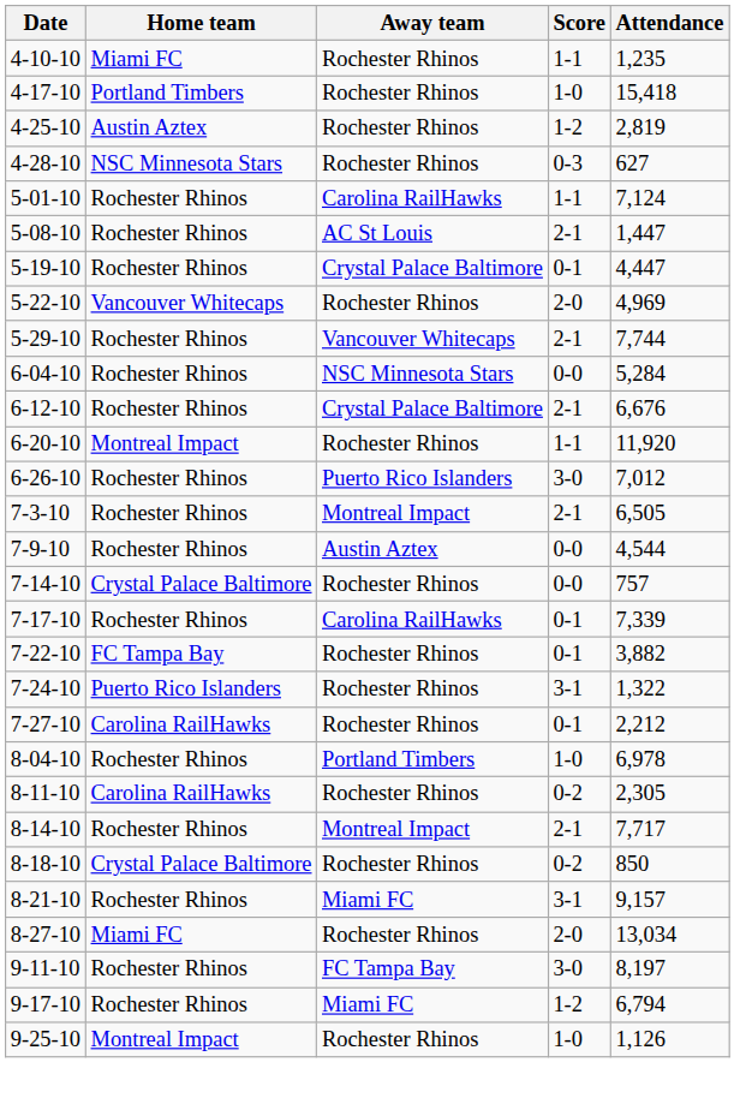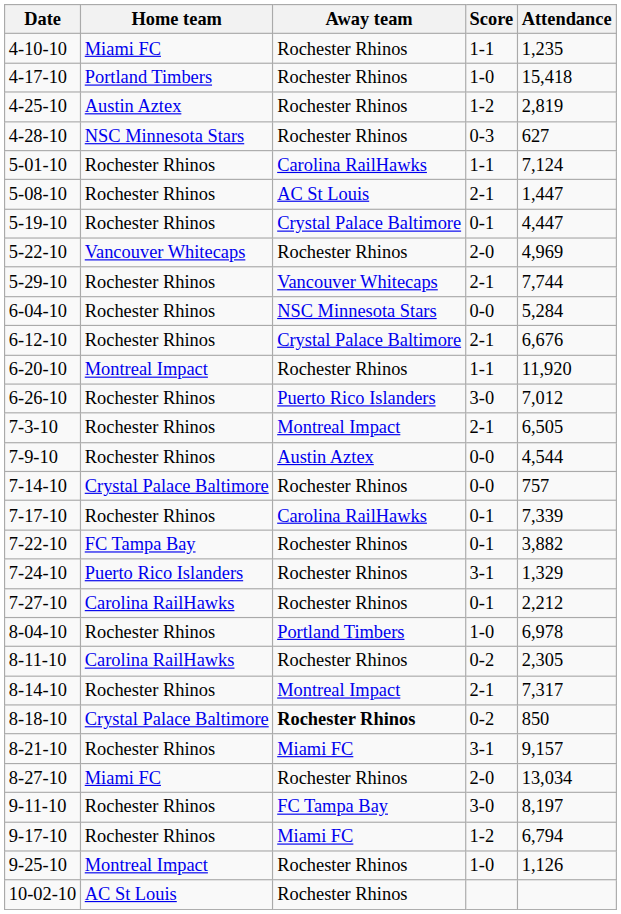 <table class="wikitable" border="1">
 <tr>
 <th>Date</th>
 <th>Home team</th>
 <th>Away team</th>
 <th>Score</th>
 <th>Attendance</th>
 </tr>
 <tr>
 <td>4-10-10</td>
 <td><a href='#'>Miami FC</a></td>
 <td>Rochester Rhinos</td>
 <td>1-1</td>
 <td>1,235</td>
 </tr>
 <tr>
 <td>4-17-10</td>
 <td><a href='#'>Portland Timbers</a></td>
 <td>Rochester Rhinos</td>
 <td>1-0</td>
 <td>15,418</td>
 </tr>
 <tr>
 <td>4-25-10</td>
 <td><a href='#'>Austin Aztex</a></td>
 <td>Rochester Rhinos</td>
 <td>1-2</td>
 <td>2,819</td>
 </tr>
 <tr>
 <td>4-28-10</td>
 <td><a href='#'>NSC Minnesota Stars</a></td>
 <td>Rochester Rhinos</td>
 <td>0-3</td>
 <td>627</td>
 </tr>
 <tr>
 <td>5-01-10</td>
 <td>Rochester Rhinos</td>
 <td><a href='#'>Carolina RailHawks</a></td>
 <td>1-1</td>
 <td>7,124</td>
 </tr>
 <tr>
 <td>5-08-10</td>
 <td>Rochester Rhinos</td>
 <td><a href='#'>AC St Louis</a></td>
 <td>2-1</td>
 <td>1,447</td>
 </tr>
 <tr>
 <td>5-19-10</td>
 <td>Rochester Rhinos</td>
 <td><a href='#'>Crystal Palace Baltimore</a></td>
 <td>0-1</td>
 <td>4,447</td>
 </tr>
 <tr>
 <td>5-22-10</td>
 <td><a href='#'>Vancouver Whitecaps</a></td>
 <td>Rochester Rhinos</td>
 <td>2-0</td>
 <td>4,969</td>
 </tr>
 <tr>
 <td>5-29-10</td>
 <td>Rochester Rhinos</td>
 <td><a href='#'>Vancouver Whitecaps</a></td>
 <td>2-1</td>
 <td>7,744</td>
 </tr>
 <tr>
 <td>6-04-10</td>
 <td>Rochester Rhinos</td>
 <td><a href='#'>NSC Minnesota Stars</a></td>
 <td>0-0</td>
 <td>5,284</td>
 </tr>
 <tr>
 <td>6-12-10</td>
 <td>Rochester Rhinos</td>
 <td><a href='#'>Crystal Palace Baltimore</a></td>
 <td>2-1</td>
 <td>6,676</td>
 </tr>
 <tr>
 <td>6-20-10</td>
 <td><a href='#'>Montreal Impact</a></td>
 <td>Rochester Rhinos</td>
 <td>1-1</td>
 <td>11,920</td>
 </tr>
 <tr>
 <td>6-26-10</td>
 <td>Rochester Rhinos</td>
 <td><a href='#'>Puerto Rico Islanders</a></td>
 <td>3-0</td>
 <td>7,012</td>
 </tr>
 <tr>
 <td>7-3-10</td>
 <td>Rochester Rhinos</td>
 <td><a href='#'>Montreal Impact</a></td>
 <td>2-1</td>
 <td>6,505</td>
 </tr>
 <tr>
 <td>7-9-10</td>
 <td>Rochester Rhinos</td>
 <td><a href='#'>Austin Aztex</a></td>
 <td>0-0</td>
 <td>4,544</td>
 </tr>
 <tr>
 <td>7-14-10</td>
 <td><a href='#'>Crystal Palace Baltimore</a></td>
 <td>Rochester Rhinos</td>
 <td>0-0</td>
 <td>757</td>
 </tr>
 <tr>
 <td>7-17-10</td>
 <td>Rochester Rhinos</td>
 <td><a href='#'>Carolina RailHawks</a></td>
 <td>0-1</td>
 <td>7,339</td>
 </tr>
 <tr>
 <td>7-22-10</td>
 <td><a href='#'>FC Tampa Bay</a></td>
 <td>Rochester Rhinos</td>
 <td>0-1</td>
 <td>3,882</td>
 </tr>
 <tr>
 <td>7-24-10</td>
 <td><a href='#'>Puerto Rico Islanders</a></td>
 <td>Rochester Rhinos</td>
 <td>3-1</td>
-<td>1,322</td>
+<td>1,329</td>
 </tr>
 <tr>
 <td>7-27-10</td>
 <td><a href='#'>Carolina RailHawks</a></td>
 <td>Rochester Rhinos</td>
 <td>0-1</td>
 <td>2,212</td>
 </tr>
 <tr>
 <td>8-04-10</td>
 <td>Rochester Rhinos</td>
 <td><a href='#'>Portland Timbers</a></td>
 <td>1-0</td>
 <td>6,978</td>
 </tr>
 <tr>
 <td>8-11-10</td>
 <td><a href='#'>Carolina RailHawks</a></td>
 <td>Rochester Rhinos</td>
 <td>0-2</td>
 <td>2,305</td>
 </tr>
 <tr>
 <td>8-14-10</td>
 <td>Rochester Rhinos</td>
 <td><a href='#'>Montreal Impact</a></td>
 <td>2-1</td>
-<td>7,717</td>
+<td>7,317</td>
 </tr>
 <tr>
 <td>8-18-10</td>
 <td><a href='#'>Crystal Palace Baltimore</a></td>
-<td>Rochester Rhinos</td>
+<td><strong>Rochester Rhinos</strong></td>
 <td>0-2</td>
 <td>850</td>
 </tr>
 <tr>
 <td>8-21-10</td>
 <td>Rochester Rhinos</td>
 <td><a href='#'>Miami FC</a></td>
 <td>3-1</td>
 <td>9,157</td>
 </tr>
 <tr>
 <td>8-27-10</td>
 <td><a href='#'>Miami FC</a></td>
 <td>Rochester Rhinos</td>
 <td>2-0</td>
 <td>13,034</td>
 </tr>
 <tr>
 <td>9-11-10</td>
 <td>Rochester Rhinos</td>
 <td><a href='#'>FC Tampa Bay</a></td>
 <td>3-0</td>
 <td>8,197</td>
 </tr>
 <tr>
 <td>9-17-10</td>
 <td>Rochester Rhinos</td>
 <td><a href='#'>Miami FC</a></td>
 <td>1-2</td>
 <td>6,794</td>
 </tr>
 <tr>
 <td>9-25-10</td>
 <td><a href='#'>Montreal Impact</a></td>
 <td>Rochester Rhinos</td>
 <td>1-0</td>
 <td>1,126</td>
 </tr>
+<tr>
+<td>10-02-10</td>
+<td><a href='#'>AC St Louis</a></td>
+<td>Rochester Rhinos</td>
+<td></td>
+<td></td>
+</tr>
 </table>
